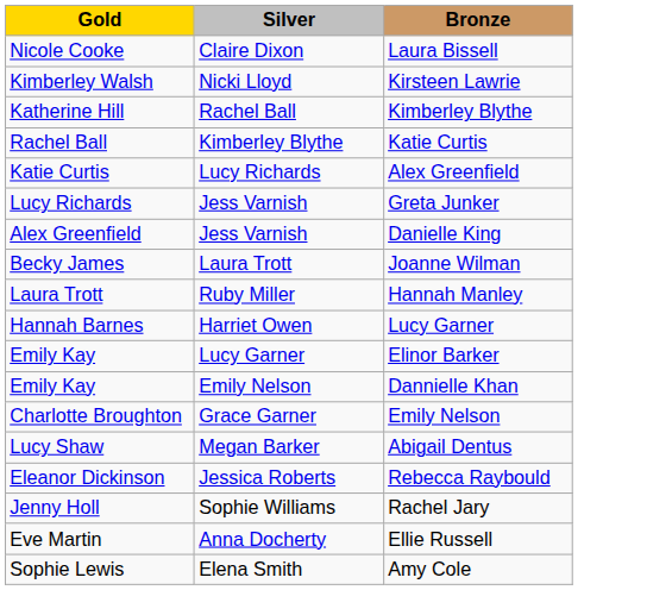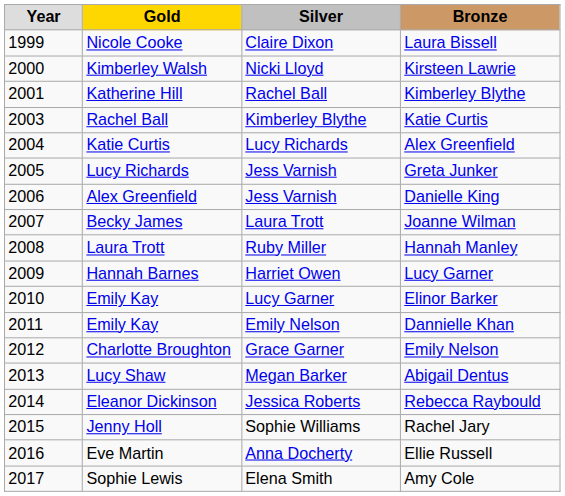 <table class="wikitable">
 <tr>
+<th width=70px style="background:#ddd; ">Year</th>
 <th width=150px style="background:gold; ">Gold</th>
 <th width=150px style="background:silver; ">Silver</th>
 <th width=150px  style="background:#c96; ">Bronze</th>
 </tr>
 <tr>
+<td>1999</td>
 <td><a href='#'>Nicole Cooke</a></td>
 <td><a href='#'>Claire Dixon</a></td>
 <td><a href='#'>Laura Bissell</a></td>
 </tr>
 <tr>
+<td>2000</td>
 <td><a href='#'>Kimberley Walsh</a></td>
 <td><a href='#'>Nicki Lloyd</a></td>
 <td><a href='#'>Kirsteen Lawrie</a></td>
 </tr>
 <tr>
+<td>2001</td>
 <td><a href='#'>Katherine Hill</a></td>
 <td><a href='#'>Rachel Ball</a></td>
 <td><a href='#'>Kimberley Blythe</a></td>
 </tr>
 <tr>
+<td>2003</td>
 <td><a href='#'>Rachel Ball</a></td>
 <td><a href='#'>Kimberley Blythe</a></td>
 <td><a href='#'>Katie Curtis</a></td>
 </tr>
 <tr>
+<td>2004</td>
 <td><a href='#'>Katie Curtis</a></td>
 <td><a href='#'>Lucy Richards</a></td>
 <td><a href='#'>Alex Greenfield</a></td>
 </tr>
 <tr>
+<td>2005</td>
 <td><a href='#'>Lucy Richards</a></td>
 <td><a href='#'>Jess Varnish</a></td>
 <td><a href='#'>Greta Junker</a></td>
 </tr>
 <tr>
+<td>2006</td>
 <td><a href='#'>Alex Greenfield</a></td>
 <td><a href='#'>Jess Varnish</a></td>
 <td><a href='#'>Danielle King</a></td>
 </tr>
 <tr>
+<td>2007</td>
 <td><a href='#'>Becky James</a></td>
 <td><a href='#'>Laura Trott</a></td>
 <td><a href='#'>Joanne Wilman</a></td>
 </tr>
 <tr>
+<td>2008</td>
 <td><a href='#'>Laura Trott</a></td>
 <td><a href='#'>Ruby Miller</a></td>
 <td><a href='#'>Hannah Manley</a></td>
 </tr>
 <tr>
+<td>2009</td>
 <td><a href='#'>Hannah Barnes</a></td>
 <td><a href='#'>Harriet Owen</a></td>
 <td><a href='#'>Lucy Garner</a></td>
 </tr>
 <tr>
+<td>2010</td>
 <td><a href='#'>Emily Kay</a></td>
 <td><a href='#'>Lucy Garner</a></td>
 <td><a href='#'>Elinor Barker</a></td>
 </tr>
 <tr>
+<td>2011</td>
 <td><a href='#'>Emily Kay</a></td>
 <td><a href='#'>Emily Nelson</a></td>
 <td><a href='#'>Dannielle Khan</a></td>
 </tr>
 <tr>
+<td>2012</td>
 <td><a href='#'>Charlotte Broughton</a></td>
 <td><a href='#'>Grace Garner</a></td>
 <td><a href='#'>Emily Nelson</a></td>
 </tr>
 <tr>
+<td>2013</td>
 <td><a href='#'>Lucy Shaw</a></td>
 <td><a href='#'>Megan Barker</a></td>
 <td><a href='#'>Abigail Dentus</a></td>
 </tr>
 <tr>
+<td>2014</td>
 <td><a href='#'>Eleanor Dickinson</a></td>
 <td><a href='#'>Jessica Roberts</a></td>
 <td><a href='#'>Rebecca Raybould</a></td>
 </tr>
 <tr>
+<td>2015</td>
 <td><a href='#'>Jenny Holl</a></td>
 <td>Sophie Williams</td>
 <td>Rachel Jary</td>
 </tr>
 <tr>
+<td>2016</td>
 <td>Eve Martin</td>
 <td><a href='#'>Anna Docherty</a></td>
 <td>Ellie Russell</td>
 </tr>
 <tr>
+<td>2017</td>
 <td>Sophie Lewis</td>
 <td>Elena Smith</td>
 <td>Amy Cole</td>
 </tr>
 </table>
